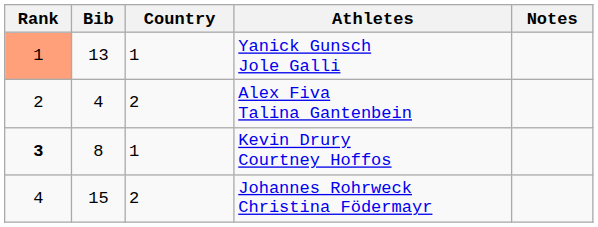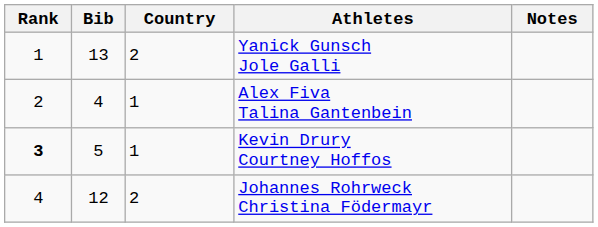 <table class="wikitable" style="text-align:center; width:450px">
 <tr>
 <th>Rank</th>
 <th>Bib</th>
 <th>Country</th>
 <th>Athletes</th>
 <th>Notes</th>
 </tr>
 <tr>
-<td style="background: lightsalmon;">1</td>
+<td>1</td>
 <td>13</td>
-<td align=left> 1</td>
+<td align=left> 2</td>
 <td align=left><a href='#'>Yanick Gunsch</a><br><a href='#'>Jole Galli</a></td>
 <td></td>
 </tr>
 <tr>
 <td>2</td>
 <td>4</td>
-<td align=left> 2</td>
+<td align=left> 1</td>
 <td align=left><a href='#'>Alex Fiva</a><br><a href='#'>Talina Gantenbein</a></td>
 <td></td>
 </tr>
 <tr>
 <td><strong>3</strong></td>
-<td>8</td>
+<td>5</td>
 <td align=left> 1</td>
 <td align=left><a href='#'>Kevin Drury</a><br><a href='#'>Courtney Hoffos</a></td>
 <td></td>
 </tr>
 <tr>
 <td>4</td>
-<td>15</td>
+<td>12</td>
 <td align=left> 2</td>
 <td align=left><a href='#'>Johannes Rohrweck</a><br><a href='#'>Christina Födermayr</a></td>
 <td></td>
 </tr>
 </table>
